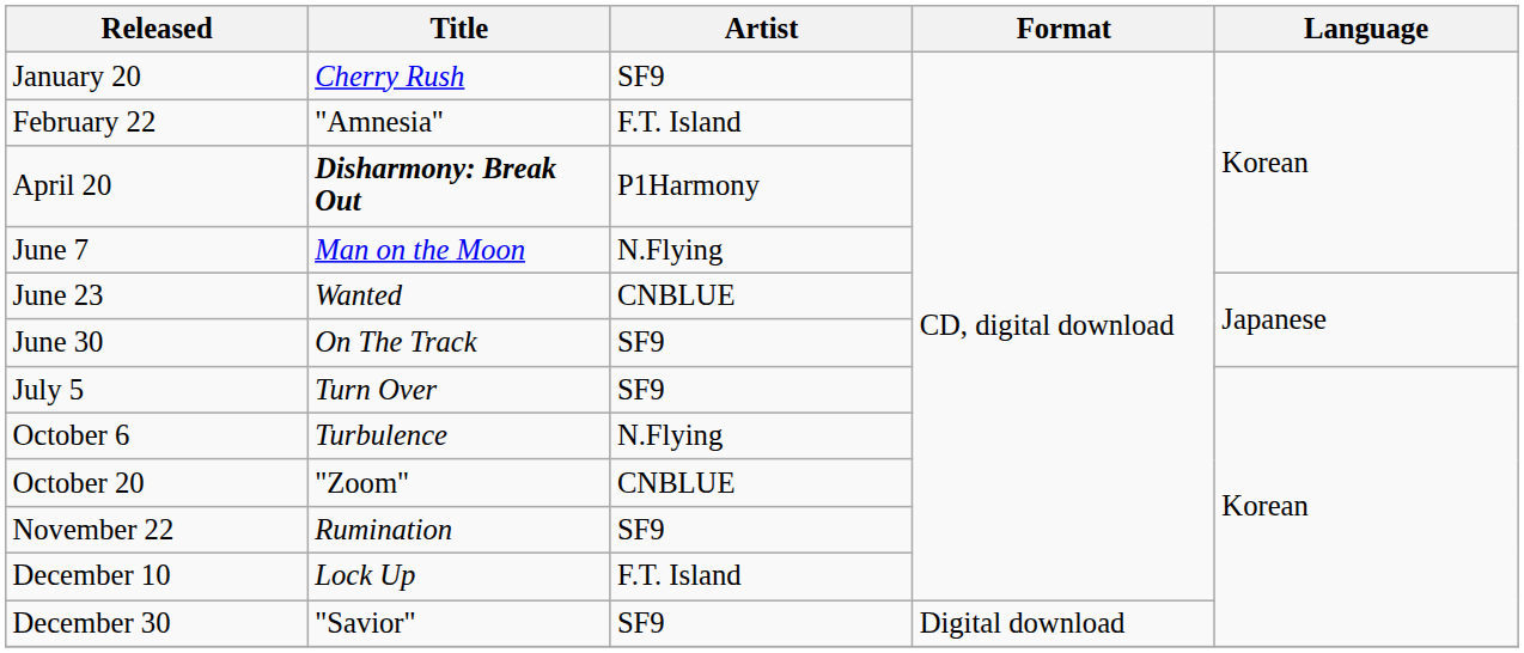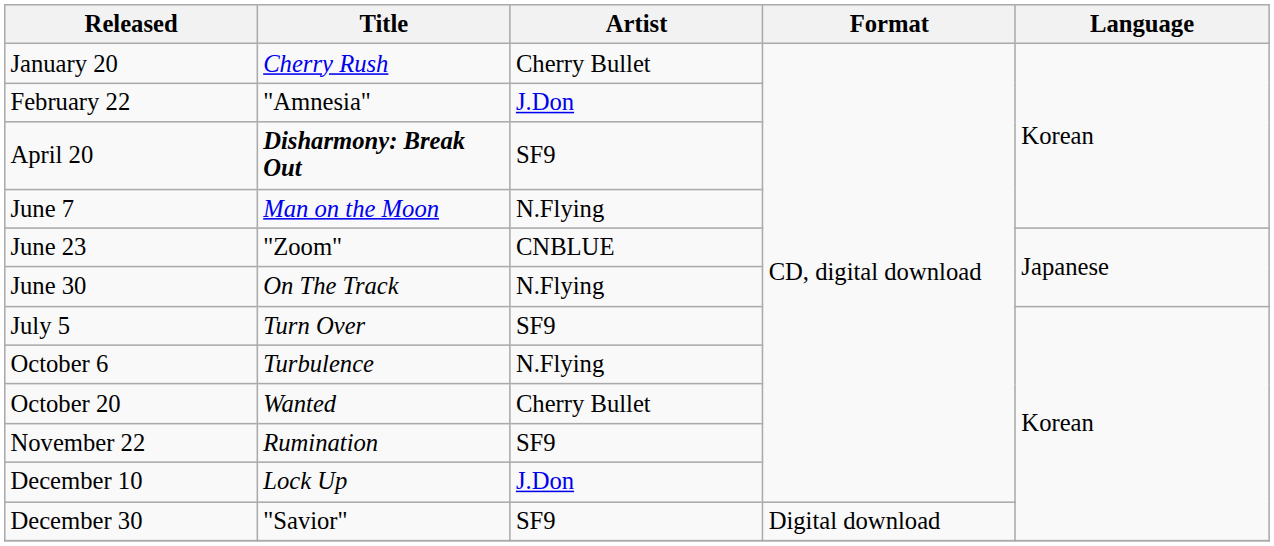 <table class="wikitable sortable" align="left center" style="width:65%;">
 <tr>
 <th style="width:20%;">Released</th>
 <th style="width:20%;">Title</th>
 <th style="width:20%;">Artist</th>
 <th style="width:20%;">Format</th>
 <th style="width:20%;">Language</th>
 </tr>
 <tr>
 <td>January 20</td>
 <td><em><a href='#'>Cherry Rush</a></em></td>
-<td>SF9</td>
+<td>Cherry Bullet</td>
 <td rowspan="11">CD, digital download</td>
 <td rowspan="4">Korean</td>
 </tr>
 <tr>
 <td>February 22</td>
 <td>"Amnesia"</td>
-<td>F.T. Island</td>
+<td><a href='#'>J.Don</a></td>
 </tr>
 <tr>
 <td>April 20</td>
 <td><strong><em>Disharmony: Break Out</em></strong></td>
-<td>P1Harmony</td>
+<td>SF9</td>
 </tr>
 <tr>
 <td>June 7</td>
 <td><em><a href='#'>Man on the Moon</a></em></td>
 <td>N.Flying</td>
 </tr>
 <tr>
 <td>June 23</td>
-<td><em>Wanted</em></td>
+<td>"Zoom"</td>
 <td>CNBLUE</td>
 <td rowspan="2">Japanese</td>
 </tr>
 <tr>
 <td>June 30</td>
 <td><em>On The Track</em></td>
-<td>SF9</td>
+<td>N.Flying</td>
 </tr>
 <tr>
 <td>July 5</td>
 <td><em>Turn Over</em></td>
 <td>SF9</td>
 <td rowspan="6">Korean</td>
 </tr>
 <tr>
 <td>October 6</td>
 <td><em>Turbulence</em></td>
 <td>N.Flying</td>
 </tr>
 <tr>
 <td>October 20</td>
-<td>"Zoom"</td>
-<td>CNBLUE</td>
+<td><em>Wanted</em></td>
+<td>Cherry Bullet</td>
 </tr>
 <tr>
 <td>November 22</td>
 <td><em>Rumination</em></td>
 <td>SF9</td>
 </tr>
 <tr>
 <td>December 10</td>
 <td><em>Lock Up</em></td>
-<td>F.T. Island</td>
+<td><a href='#'>J.Don</a></td>
 </tr>
 <tr>
 <td>December 30</td>
 <td>"Savior"</td>
 <td>SF9</td>
 <td>Digital download</td>
 </tr>
 <tr>
 </tr>
 </table>
